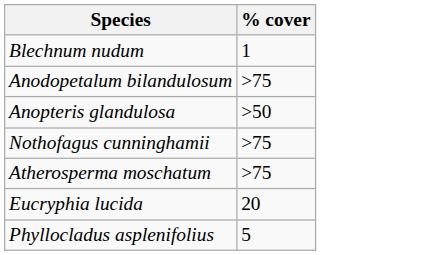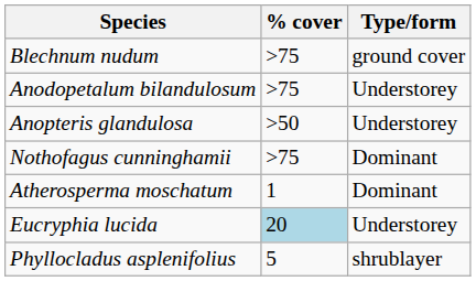 <table class="wikitable">
 <tr>
 <th>Species</th>
 <th>% cover</th>
+<th>Type/form</th>
 </tr>
 <tr>
 <td><em>Blechnum nudum</em></td>
-<td>1</td>
+<td>>75</td>
+<td>ground cover</td>
 </tr>
 <tr>
 <td><em>Anodopetalum bilandulosum</em></td>
 <td>>75</td>
+<td>Understorey</td>
 </tr>
 <tr>
 <td><em>Anopteris glandulosa</em></td>
 <td>>50</td>
+<td>Understorey</td>
 </tr>
 <tr>
 <td><em>Nothofagus cunninghamii</em></td>
 <td>>75</td>
+<td>Dominant</td>
 </tr>
 <tr>
 <td><em>Atherosperma moschatum</em></td>
-<td>>75</td>
+<td>1</td>
+<td>Dominant</td>
 </tr>
 <tr>
 <td><em>Eucryphia lucida</em></td>
-<td>20</td>
+<td style="background: lightblue;">20</td>
+<td>Understorey</td>
 </tr>
 <tr>
 <td><em>Phyllocladus asplenifolius</em></td>
 <td>5</td>
+<td>shrublayer</td>
 </tr>
 </table>
